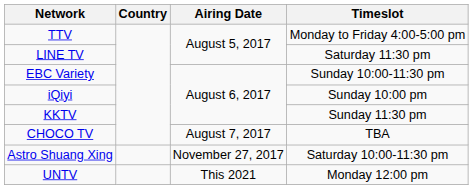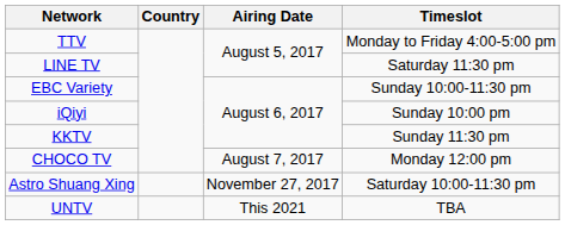 <table class="wikitable"  style="text-align:center">
 <tr>
 <th>Network</th>
 <th>Country</th>
 <th>Airing Date</th>
 <th>Timeslot</th>
 </tr>
 <tr>
 <td><a href='#'>TTV</a></td>
 <td rowspan=6></td>
 <td rowspan=2>August 5, 2017</td>
 <td>Monday to Friday 4:00-5:00 pm</td>
 </tr>
 <tr>
 <td><a href='#'>LINE TV</a></td>
 <td>Saturday 11:30 pm</td>
 </tr>
 <tr>
 <td><a href='#'>EBC Variety</a></td>
 <td rowspan=3>August 6, 2017</td>
 <td>Sunday 10:00-11:30 pm</td>
 </tr>
 <tr>
 <td><a href='#'>iQiyi</a></td>
 <td>Sunday 10:00 pm</td>
 </tr>
 <tr>
 <td><a href='#'>KKTV</a></td>
 <td>Sunday 11:30 pm</td>
 </tr>
 <tr>
 <td><a href='#'>CHOCO TV</a></td>
 <td>August 7, 2017</td>
-<td>TBA</td>
+<td>Monday 12:00 pm</td>
 </tr>
 <tr>
 <td><a href='#'>Astro Shuang Xing</a></td>
 <td></td>
 <td>November 27, 2017</td>
 <td>Saturday 10:00-11:30 pm</td>
 </tr>
 <tr>
 <td><a href='#'>UNTV</a></td>
 <td></td>
 <td>This 2021</td>
-<td>Monday 12:00 pm</td>
+<td>TBA</td>
 </tr>
 </table>
